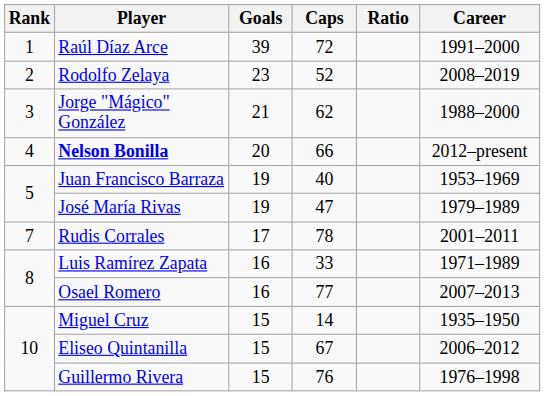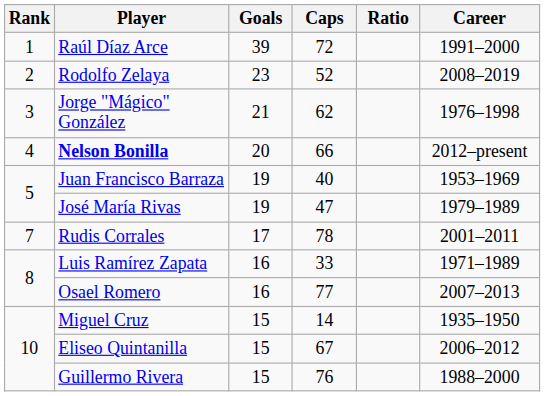 <table class="wikitable sortable" style="text-align:center;">
 <tr>
 <th width=30px>Rank</th>
 <th style="width:150px;">Player</th>
 <th width=50px>Goals</th>
 <th width=50px>Caps</th>
 <th width=50px>Ratio</th>
 <th style="width:100px;">Career</th>
 </tr>
 <tr>
 <td>1</td>
 <td align=left><a href='#'>Raúl Díaz Arce</a></td>
 <td>39</td>
 <td>72</td>
 <td></td>
 <td>1991–2000</td>
 </tr>
 <tr>
 <td>2</td>
 <td align=left><a href='#'>Rodolfo Zelaya</a></td>
 <td>23</td>
 <td>52</td>
 <td></td>
 <td>2008–2019</td>
 </tr>
 <tr>
 <td>3</td>
 <td align=left><a href='#'>Jorge "Mágico" González</a></td>
 <td>21</td>
 <td>62</td>
 <td></td>
-<td>1988–2000</td>
+<td>1976–1998</td>
 </tr>
 <tr>
 <td>4</td>
 <td align=left><strong><a href='#'>Nelson Bonilla</a></strong></td>
 <td>20</td>
 <td>66</td>
 <td></td>
 <td>2012–present</td>
 </tr>
 <tr>
 <td rowspan=2>5</td>
 <td align=left><a href='#'>Juan Francisco Barraza</a></td>
 <td>19</td>
 <td>40</td>
 <td></td>
 <td>1953–1969</td>
 </tr>
 <tr>
 <td align=left><a href='#'>José María Rivas</a></td>
 <td>19</td>
 <td>47</td>
 <td></td>
 <td>1979–1989</td>
 </tr>
 <tr>
 <td>7</td>
 <td align=left><a href='#'>Rudis Corrales</a></td>
 <td>17</td>
 <td>78</td>
 <td></td>
 <td>2001–2011</td>
 </tr>
 <tr>
 <td rowspan=2>8</td>
 <td align=left><a href='#'>Luis Ramírez Zapata</a></td>
 <td>16</td>
 <td>33</td>
 <td></td>
 <td>1971–1989</td>
 </tr>
 <tr>
 <td align=left><a href='#'>Osael Romero</a></td>
 <td>16</td>
 <td>77</td>
 <td></td>
 <td>2007–2013</td>
 </tr>
 <tr>
 <td rowspan=3>10</td>
 <td align=left><a href='#'>Miguel Cruz</a></td>
 <td>15</td>
 <td>14</td>
 <td></td>
 <td>1935–1950</td>
 </tr>
 <tr>
 <td align=left><a href='#'>Eliseo Quintanilla</a></td>
 <td>15</td>
 <td>67</td>
 <td></td>
 <td>2006–2012</td>
 </tr>
 <tr>
 <td align=left><a href='#'>Guillermo Rivera</a></td>
 <td>15</td>
 <td>76</td>
 <td></td>
-<td>1976–1998</td>
+<td>1988–2000</td>
 </tr>
 </table>
